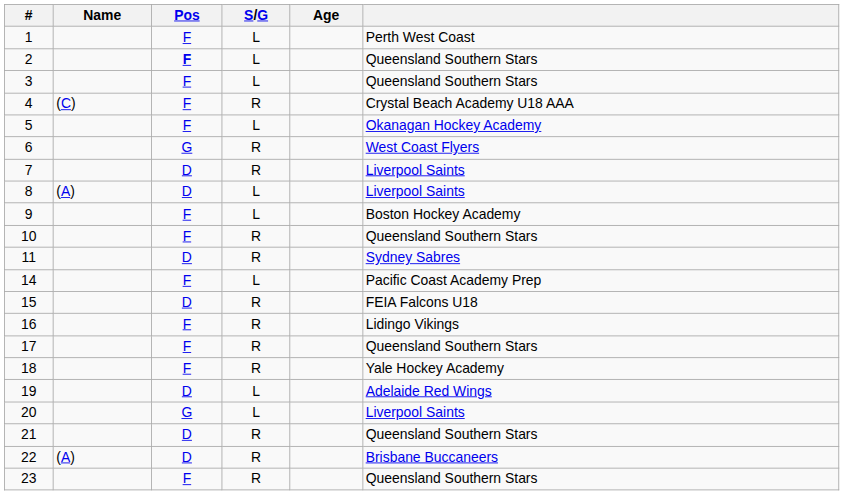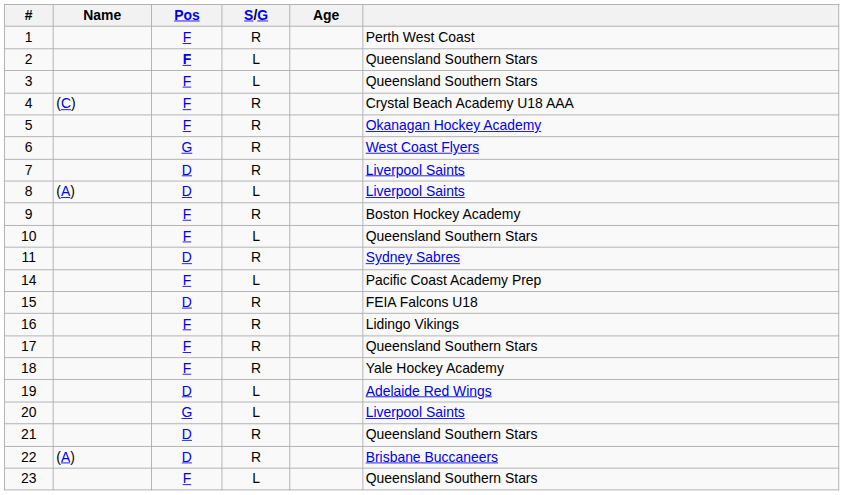 <table class="wikitable sortable" style="width:60em; text-align: center">
 <tr>
 <th>#</th>
 <th>Name</th>
 <th><a href='#'>Pos</a></th>
 <th><a href='#'>S</a>/<a href='#'>G</a></th>
 <th>Age</th>
 <th></th>
 </tr>
 <tr>
 <td>1</td>
 <td align="left"></td>
 <td><a href='#'>F</a></td>
-<td>L</td>
+<td>R</td>
 <td></td>
 <td align="left">Perth West Coast</td>
 </tr>
 <tr>
 <td>2</td>
 <td align="left"></td>
 <td><strong><a href='#'>F</a></strong></td>
 <td>L</td>
 <td></td>
 <td align="left">Queensland Southern Stars</td>
 </tr>
 <tr>
 <td>3</td>
 <td align="left"></td>
 <td><a href='#'>F</a></td>
 <td>L</td>
 <td></td>
 <td align="left">Queensland Southern Stars</td>
 </tr>
 <tr>
 <td>4</td>
 <td align="left"> (<a href='#'>C</a>)</td>
 <td><a href='#'>F</a></td>
 <td>R</td>
 <td></td>
 <td align="left">Crystal Beach Academy U18 AAA</td>
 </tr>
 <tr>
 <td>5</td>
 <td align="left"></td>
 <td><a href='#'>F</a></td>
-<td>L</td>
+<td>R</td>
 <td></td>
 <td align="left"><a href='#'>Okanagan Hockey Academy</a></td>
 </tr>
 <tr>
 <td>6</td>
 <td align="left"></td>
 <td><a href='#'>G</a></td>
 <td>R</td>
 <td></td>
 <td align="left"><a href='#'>West Coast Flyers</a></td>
 </tr>
 <tr>
 <td>7</td>
 <td align="left"></td>
 <td><a href='#'>D</a></td>
 <td>R</td>
 <td></td>
 <td align="left"><a href='#'>Liverpool Saints</a></td>
 </tr>
 <tr>
 <td>8</td>
 <td align="left"> (<a href='#'>A</a>)</td>
 <td><a href='#'>D</a></td>
 <td>L</td>
 <td></td>
 <td align="left"><a href='#'>Liverpool Saints</a></td>
 </tr>
 <tr>
 <td>9</td>
 <td align="left"></td>
 <td><a href='#'>F</a></td>
-<td>L</td>
+<td>R</td>
 <td></td>
 <td align="left">Boston Hockey Academy</td>
 </tr>
 <tr>
 <td>10</td>
 <td align="left"></td>
 <td><a href='#'>F</a></td>
-<td>R</td>
+<td>L</td>
 <td></td>
 <td align="left">Queensland Southern Stars</td>
 </tr>
 <tr>
 <td>11</td>
 <td align="left"></td>
 <td><a href='#'>D</a></td>
 <td>R</td>
 <td></td>
 <td align="left"><a href='#'>Sydney Sabres</a></td>
 </tr>
 <tr>
 <td>14</td>
 <td align="left"></td>
 <td><a href='#'>F</a></td>
 <td>L</td>
 <td></td>
 <td align="left">Pacific Coast Academy Prep</td>
 </tr>
 <tr>
 <td>15</td>
 <td align="left"></td>
 <td><a href='#'>D</a></td>
 <td>R</td>
 <td></td>
 <td align="left">FEIA Falcons U18</td>
 </tr>
 <tr>
 <td>16</td>
 <td align="left"></td>
 <td><a href='#'>F</a></td>
 <td>R</td>
 <td></td>
 <td align="left">Lidingo Vikings</td>
 </tr>
 <tr>
 <td>17</td>
 <td align="left"></td>
 <td><a href='#'>F</a></td>
 <td>R</td>
 <td></td>
 <td align="left">Queensland Southern Stars</td>
 </tr>
 <tr>
 <td>18</td>
 <td align="left"></td>
 <td><a href='#'>F</a></td>
 <td>R</td>
 <td></td>
 <td align="left">Yale Hockey Academy</td>
 </tr>
 <tr>
 <td>19</td>
 <td align="left"></td>
 <td><a href='#'>D</a></td>
 <td>L</td>
 <td></td>
 <td align="left"><a href='#'>Adelaide Red Wings</a></td>
 </tr>
 <tr>
 <td>20</td>
 <td align="left"></td>
 <td><a href='#'>G</a></td>
 <td>L</td>
 <td></td>
 <td align="left"><a href='#'>Liverpool Saints</a></td>
 </tr>
 <tr>
 <td>21</td>
 <td align="left"></td>
 <td><a href='#'>D</a></td>
 <td>R</td>
 <td></td>
 <td align="left">Queensland Southern Stars</td>
 </tr>
 <tr>
 <td>22</td>
 <td align="left"> (<a href='#'>A</a>)</td>
 <td><a href='#'>D</a></td>
 <td>R</td>
 <td></td>
 <td align="left"><a href='#'>Brisbane Buccaneers</a></td>
 </tr>
 <tr>
 <td>23</td>
 <td align="left"></td>
 <td><a href='#'>F</a></td>
-<td>R</td>
+<td>L</td>
 <td></td>
 <td align="left">Queensland Southern Stars</td>
 </tr>
 </table>
